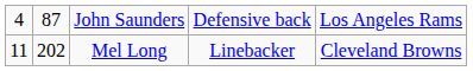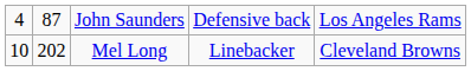 <table class="wikitable" style="text-align:center">
 <tr>
 <td>4</td>
 <td>87</td>
 <td><a href='#'>John Saunders</a></td>
 <td><a href='#'>Defensive back</a></td>
 <td><a href='#'>Los Angeles Rams</a></td>
 </tr>
 <tr>
-<td>11</td>
+<td>10</td>
 <td>202</td>
 <td><a href='#'>Mel Long</a></td>
 <td><a href='#'>Linebacker</a></td>
 <td><a href='#'>Cleveland Browns</a></td>
 </tr>
 </table>
